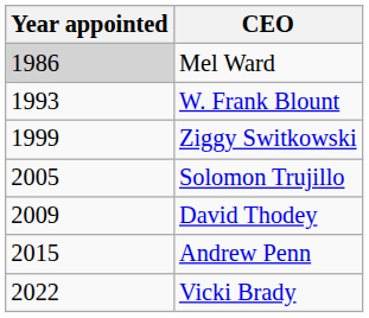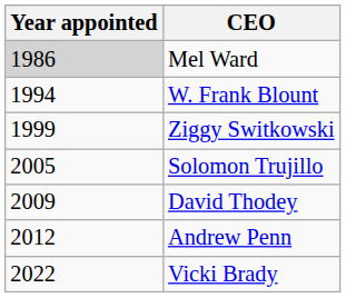 <table class="wikitable sortable">
 <tr style="background:#d8d8d8;">
 <th>Year appointed</th>
 <th>CEO</th>
 </tr>
 <tr>
 <td style="background: lightgrey;">1986</td>
 <td style="text-align:left;">Mel Ward</td>
 </tr>
 <tr>
-<td>1993</td>
+<td>1994</td>
 <td style="text-align:left;"><a href='#'>W. Frank Blount</a></td>
 </tr>
 <tr>
 <td>1999</td>
 <td style="text-align:left;"><a href='#'>Ziggy Switkowski</a></td>
 </tr>
 <tr>
 <td>2005</td>
 <td style="text-align:left;"><a href='#'>Solomon Trujillo</a></td>
 </tr>
 <tr>
 <td>2009</td>
 <td style="text-align:left;"><a href='#'>David Thodey</a></td>
 </tr>
 <tr>
-<td>2015</td>
+<td>2012</td>
 <td style="text-align:left;"><a href='#'>Andrew Penn</a></td>
 </tr>
 <tr>
 <td>2022</td>
 <td style="text-align:left;"><a href='#'>Vicki Brady</a></td>
 </tr>
 </table>
